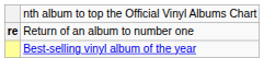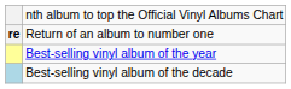 <table class="wikitable plainrowheaders sortable" style="font-size:90%;">
 <tr>
 <th scope=col></th>
 <td>nth album to top the Official Vinyl Albums Chart</td>
 </tr>
 <tr>
 <th scope=row style="text-align:center;">re</th>
 <td>Return of an album to number one</td>
 </tr>
 <tr>
 <td bgcolor=#FFFF99 align=center></td>
 <td><a href='#'>Best-selling vinyl album of the year</a></td>
 </tr>
+<tr>
+<td bgcolor=lightblue align=center></td>
+<td>Best-selling vinyl album of the decade</td>
+</tr>
 </table>
